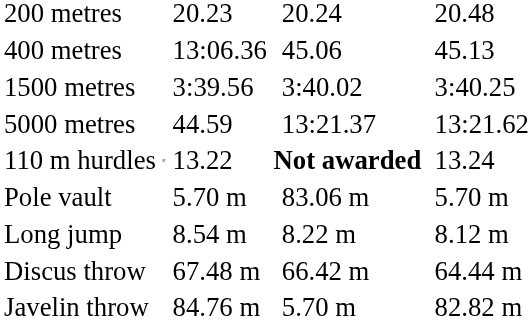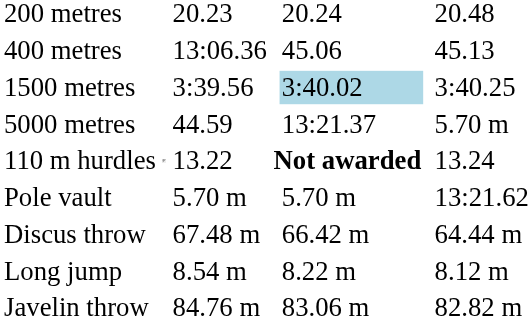 <table>
 <tr>
 <td>200 metres</td>
 <td></td>
 <td>20.23</td>
 <td></td>
 <td>20.24</td>
 <td></td>
 <td>20.48</td>
 </tr>
 <tr>
 <td>400 metres</td>
 <td></td>
 <td>13:06.36</td>
 <td></td>
 <td>45.06</td>
 <td></td>
 <td>45.13</td>
 </tr>
 <tr>
 <td>1500 metres</td>
 <td></td>
 <td>3:39.56</td>
 <td></td>
-<td>3:40.02</td>
+<td style="background: lightblue;">3:40.02</td>
 <td></td>
 <td>3:40.25</td>
 </tr>
 <tr>
 <td>5000 metres</td>
 <td></td>
 <td>44.59</td>
 <td></td>
 <td>13:21.37</td>
 <td></td>
-<td>13:21.62</td>
+<td>5.70 m</td>
 </tr>
 <tr>
 <td>110 m hurdles</td>
 <td><hr></td>
 <td>13.22</td>
 <th colspan=2>Not awarded</th>
 <td></td>
 <td>13.24</td>
 </tr>
 <tr>
 <td>Pole vault</td>
 <td></td>
 <td>5.70 m</td>
 <td></td>
-<td>83.06 m</td>
+<td>5.70 m</td>
 <td></td>
-<td>5.70 m</td>
+<td>13:21.62</td>
+</tr>
+<tr>
+<td>Discus throw</td>
+<td></td>
+<td>67.48 m</td>
+<td></td>
+<td>66.42 m</td>
+<td></td>
+<td>64.44 m</td>
 </tr>
 <tr>
 <td>Long jump</td>
 <td></td>
 <td>8.54 m</td>
 <td></td>
 <td>8.22 m</td>
 <td></td>
 <td>8.12 m</td>
 </tr>
 <tr>
-<td>Discus throw</td>
-<td></td>
-<td>67.48 m</td>
-<td></td>
-<td>66.42 m</td>
-<td></td>
-<td>64.44 m</td>
-</tr>
-<tr>
 <td>Javelin throw</td>
 <td></td>
 <td>84.76 m</td>
 <td></td>
-<td>5.70 m</td>
+<td>83.06 m</td>
 <td></td>
 <td>82.82 m</td>
 </tr>
 </table>
